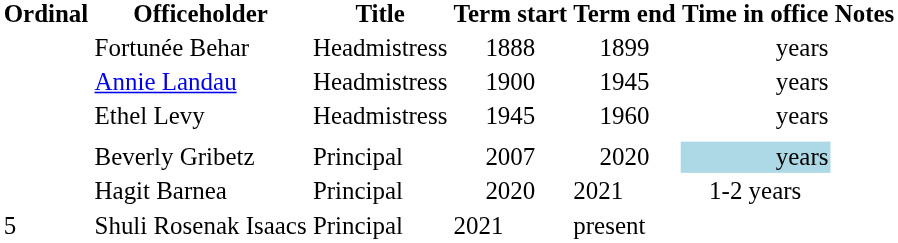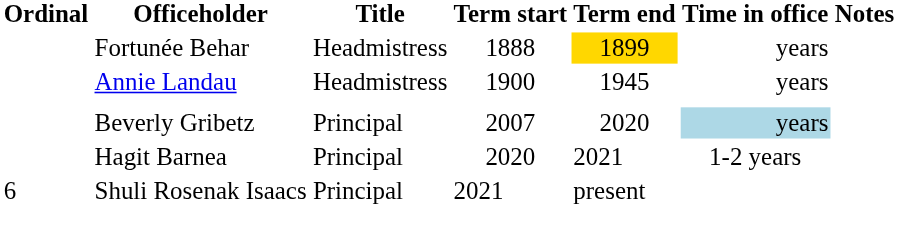 <table>
 <tr>
 <th>Ordinal</th>
 <th>Officeholder</th>
 <th>Title</th>
 <th>Term start</th>
 <th>Term end</th>
 <th>Time in office</th>
 <th>Notes</th>
 </tr>
 <tr>
 <td align=center></td>
 <td>Fortunée Behar</td>
 <td>Headmistress</td>
 <td align=center>1888</td>
-<td align=center>1899</td>
+<td align=center style="background: gold;">1899</td>
 <td align=right> years</td>
 <td></td>
 </tr>
 <tr>
 <td align=center></td>
 <td><a href='#'>Annie Landau</a> </td>
 <td>Headmistress</td>
 <td align=center>1900</td>
 <td align=center>1945</td>
-<td align=right> years</td>
-<td></td>
-</tr>
-<tr>
-<td align=center></td>
-<td>Ethel Levy</td>
-<td>Headmistress</td>
-<td align=center>1945</td>
-<td align=center>1960</td>
 <td align=right> years</td>
 <td></td>
 </tr>
 <tr>
 <td align="center"></td>
 <td></td>
 </tr>
 <tr>
 <td align="center"></td>
 <td>Beverly Gribetz</td>
 <td>Principal</td>
 <td align="center">2007</td>
 <td align="center">2020</td>
 <td align="right" style="background: lightblue;"> years</td>
 <td></td>
 </tr>
 <tr>
 <td align="center"></td>
 <td>Hagit Barnea</td>
 <td>Principal</td>
 <td align="center">2020</td>
 <td>2021</td>
 <td align="center">1-2 years</td>
 <td></td>
 </tr>
 <tr>
-<td>5</td>
+<td>6</td>
 <td>Shuli Rosenak Isaacs</td>
 <td>Principal</td>
 <td>2021</td>
 <td>present</td>
 <td></td>
 <td></td>
 </tr>
 </table>
